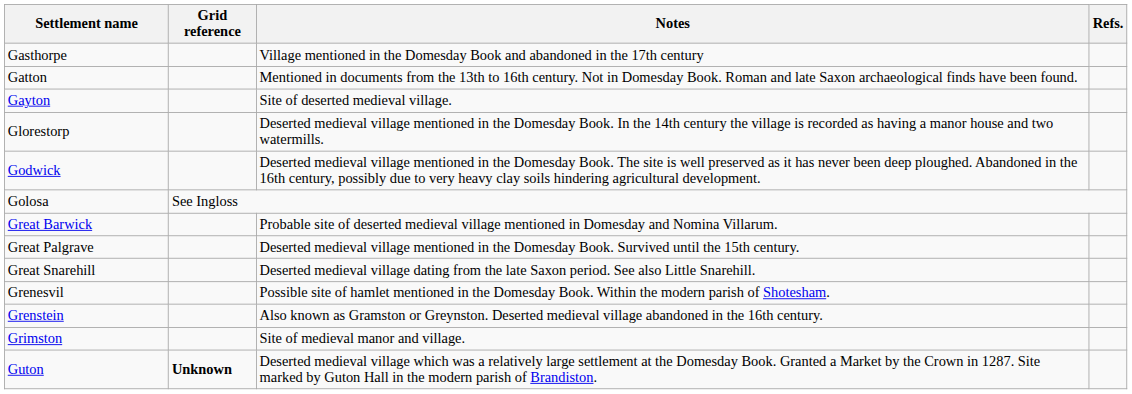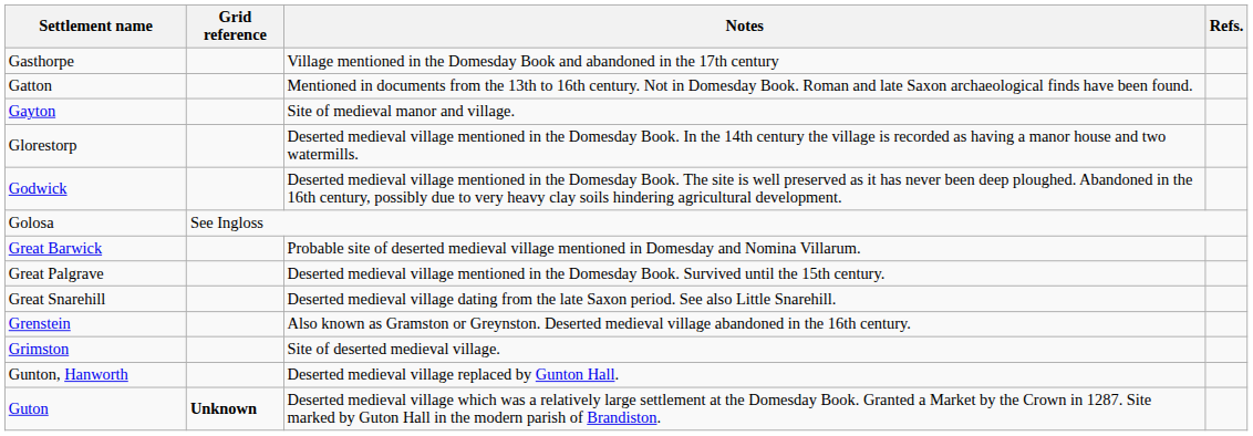 <table class="wikitable">
 <tr>
 <th width=175>Settlement name</th>
 <th width=90>Grid reference</th>
 <th>Notes</th>
 <th>Refs.</th>
 </tr>
 <tr>
 <td>Gasthorpe</td>
 <td></td>
 <td>Village mentioned in the Domesday Book and abandoned in the 17th century</td>
 <td></td>
 </tr>
 <tr>
 <td>Gatton</td>
 <td></td>
 <td>Mentioned in documents from the 13th to 16th century. Not in Domesday Book. Roman and late Saxon archaeological finds have been found.</td>
 <td></td>
 </tr>
 <tr>
 <td><a href='#'>Gayton</a></td>
 <td></td>
-<td>Site of deserted medieval village.</td>
+<td>Site of medieval manor and village.</td>
 <td></td>
 </tr>
 <tr>
 <td>Glorestorp</td>
 <td></td>
 <td>Deserted medieval village mentioned in the Domesday Book. In the 14th century the village is recorded as having a manor house and two watermills.</td>
 <td></td>
 </tr>
 <tr>
 <td><a href='#'>Godwick</a></td>
 <td></td>
 <td>Deserted medieval village mentioned in the Domesday Book. The site is well preserved as it has never been deep ploughed. Abandoned in the 16th century, possibly due to very heavy clay soils hindering agricultural development.</td>
 <td></td>
 </tr>
 <tr>
 <td>Golosa</td>
 <td colspan="3">See Ingloss</td>
 </tr>
 <tr>
 <td><a href='#'>Great Barwick</a></td>
 <td></td>
 <td>Probable site of deserted medieval village mentioned in Domesday and Nomina Villarum.</td>
 <td></td>
 </tr>
 <tr>
 <td>Great Palgrave</td>
 <td></td>
 <td>Deserted medieval village mentioned in the Domesday Book. Survived until the 15th century.</td>
 <td></td>
 </tr>
 <tr>
 <td>Great Snarehill</td>
 <td></td>
 <td>Deserted medieval village dating from the late Saxon period. See also Little Snarehill.</td>
 <td></td>
 </tr>
 <tr>
-<td>Grenesvil</td>
-<td></td>
-<td>Possible site of hamlet mentioned in the Domesday Book. Within the modern parish of <a href='#'>Shotesham</a>.</td>
-<td></td>
-</tr>
-<tr>
 <td><a href='#'>Grenstein</a></td>
 <td></td>
 <td>Also known as Gramston or Greynston. Deserted medieval village abandoned in the 16th century.</td>
 <td></td>
 </tr>
 <tr>
 <td><a href='#'>Grimston</a></td>
 <td></td>
-<td>Site of medieval manor and village.</td>
+<td>Site of deserted medieval village.</td>
+<td></td>
+</tr>
+<tr>
+<td>Gunton, <a href='#'>Hanworth</a></td>
+<td></td>
+<td>Deserted medieval village replaced by <a href='#'>Gunton Hall</a>.</td>
 <td></td>
 </tr>
 <tr>
 <td><a href='#'>Guton</a></td>
 <td><strong>Unknown</strong></td>
 <td>Deserted medieval village which was a relatively large settlement at the Domesday Book. Granted a Market by the Crown in 1287. Site marked by Guton Hall in the modern parish of <a href='#'>Brandiston</a>.</td>
 <td></td>
 </tr>
 </table>
